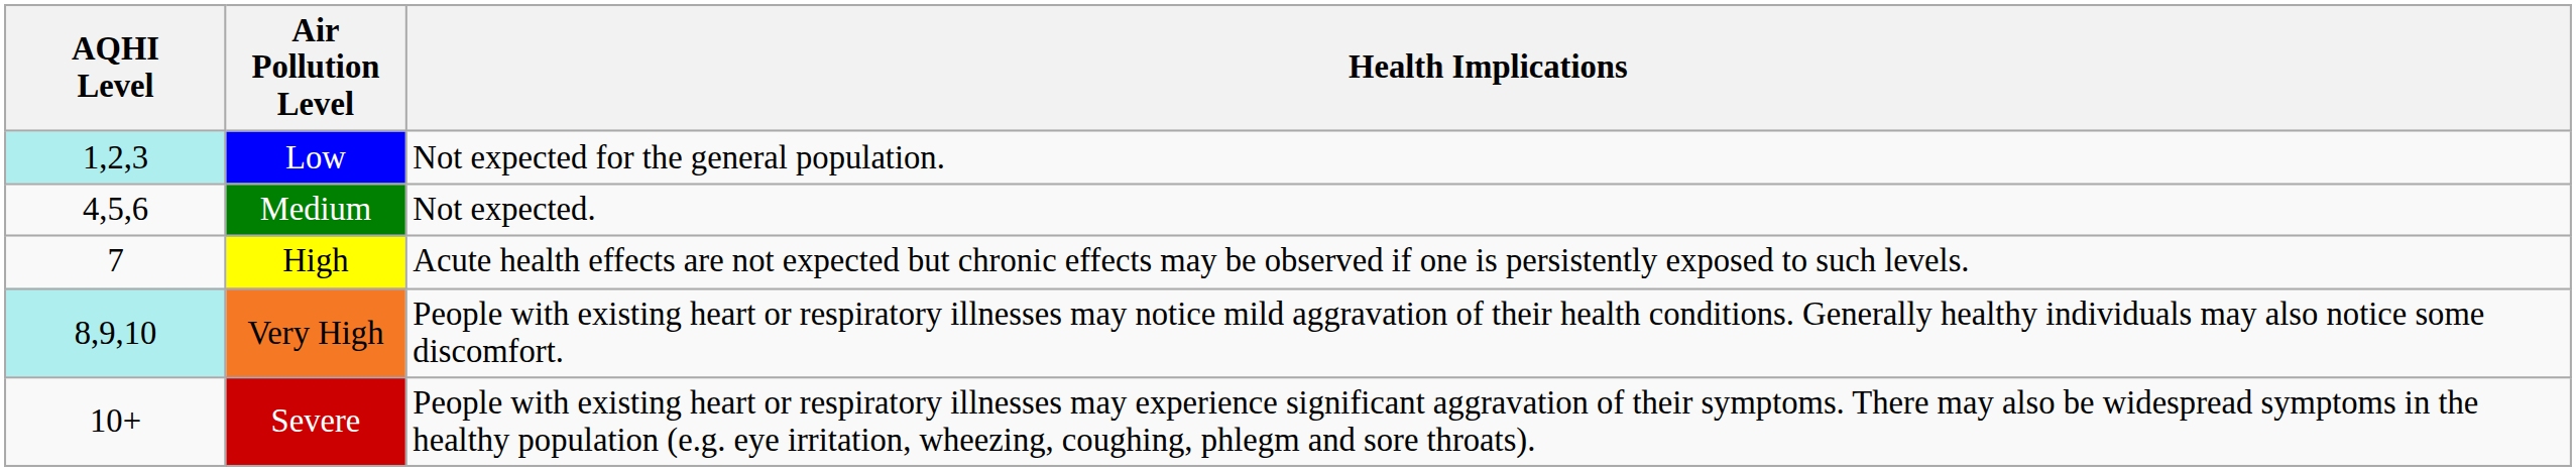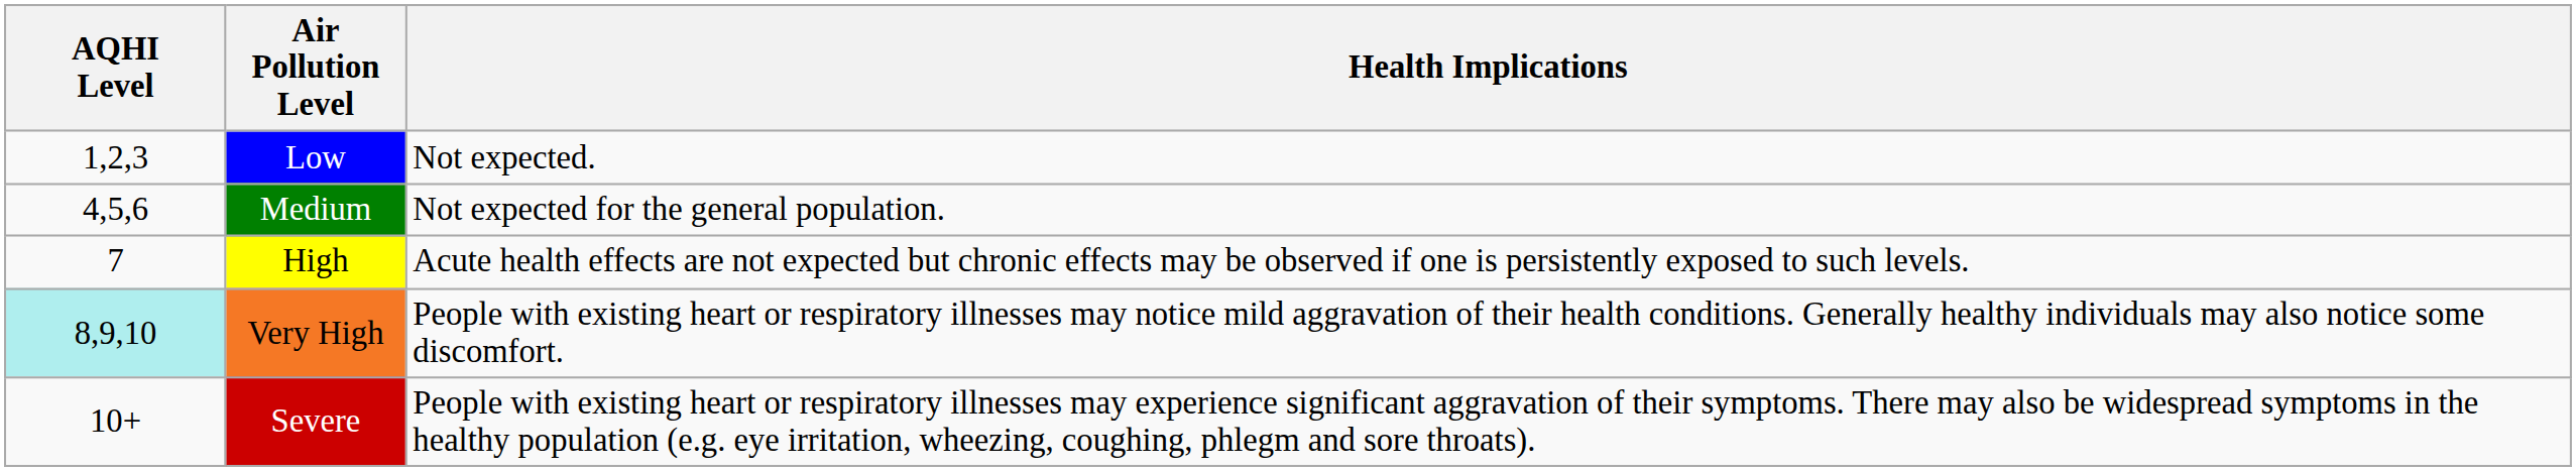 <table class="wikitable" border="1">
 <tr>
 <th width=100px>AQHI<br>Level</th>
 <th !width=150px>Air Pollution<br>Level</th>
 <th>Health Implications</th>
 </tr>
 <tr>
-<td align="center" style="background: paleturquoise;">1,2,3</td>
+<td align="center">1,2,3</td>
 <td align="center" bgcolor="#0000ff" style="color: #ffffff">Low</td>
-<td>Not expected for the general population.</td>
+<td>Not expected.</td>
 </tr>
 <tr>
 <td align="center">4,5,6</td>
 <td align="center" bgcolor="#008000" style="color: #ffffff">Medium</td>
-<td>Not expected.</td>
+<td>Not expected for the general population.</td>
 </tr>
 <tr>
 <td align="center">7</td>
 <td align="center" bgcolor="#ffff00">High</td>
 <td>Acute health effects are not expected but chronic effects may be observed if one is persistently exposed to such levels.</td>
 </tr>
 <tr>
 <td align="center" style="background: paleturquoise;">8,9,10</td>
 <td align="center" bgcolor="#f57825">Very High</td>
 <td>People with existing heart or respiratory illnesses may notice mild aggravation of their health conditions. Generally healthy individuals may also notice some discomfort.</td>
 </tr>
 <tr>
 <td align="center">10+</td>
 <td align="center" bgcolor="#cc0000" style="color: #ffffff">Severe</td>
 <td>People with existing heart or respiratory illnesses may experience significant aggravation of their symptoms. There may also be widespread symptoms in the healthy population (e.g. eye irritation, wheezing, coughing, phlegm and sore throats).</td>
 </tr>
 </table>
